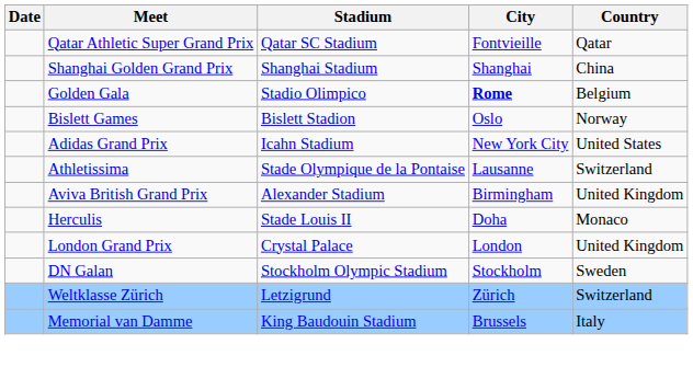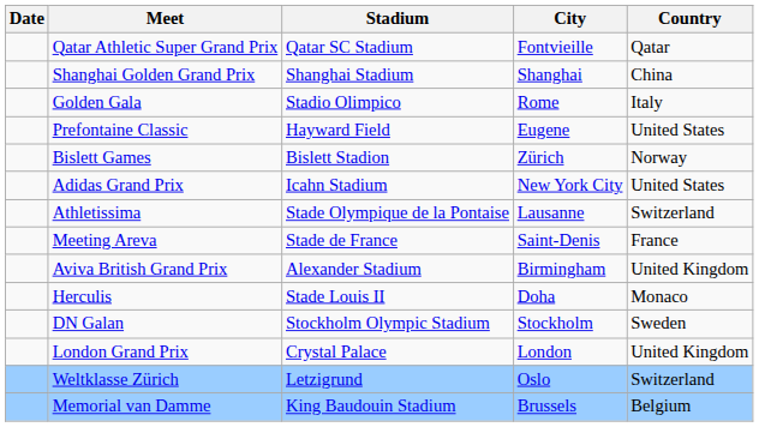 <table class="wikitable sortable">
 <tr style="background:#efefef;">
 <th>Date</th>
 <th>Meet</th>
 <th>Stadium</th>
 <th>City</th>
 <th>Country</th>
 </tr>
 <tr>
 <td></td>
 <td><a href='#'>Qatar Athletic Super Grand Prix</a></td>
 <td><a href='#'>Qatar SC Stadium</a></td>
 <td><a href='#'>Fontvieille</a></td>
 <td>Qatar</td>
 </tr>
 <tr>
 <td></td>
 <td><a href='#'>Shanghai Golden Grand Prix</a></td>
 <td><a href='#'>Shanghai Stadium</a></td>
 <td><a href='#'>Shanghai</a></td>
 <td>China</td>
 </tr>
 <tr>
 <td></td>
 <td><a href='#'>Golden Gala</a></td>
 <td><a href='#'>Stadio Olimpico</a></td>
-<td><strong><a href='#'>Rome</a></strong></td>
-<td>Belgium</td>
+<td><a href='#'>Rome</a></td>
+<td>Italy</td>
+</tr>
+<tr>
+<td></td>
+<td><a href='#'>Prefontaine Classic</a></td>
+<td><a href='#'>Hayward Field</a></td>
+<td><a href='#'>Eugene</a></td>
+<td>United States</td>
 </tr>
 <tr>
 <td></td>
 <td><a href='#'>Bislett Games</a></td>
 <td><a href='#'>Bislett Stadion</a></td>
-<td><a href='#'>Oslo</a></td>
+<td><a href='#'>Zürich</a></td>
 <td>Norway</td>
 </tr>
 <tr>
 <td></td>
 <td><a href='#'>Adidas Grand Prix</a></td>
 <td><a href='#'>Icahn Stadium</a></td>
 <td><a href='#'>New York City</a></td>
 <td>United States</td>
 </tr>
 <tr>
 <td></td>
 <td><a href='#'>Athletissima</a></td>
 <td><a href='#'>Stade Olympique de la Pontaise</a></td>
 <td><a href='#'>Lausanne</a></td>
 <td>Switzerland</td>
 </tr>
 <tr>
 <td></td>
+<td><a href='#'>Meeting Areva</a></td>
+<td><a href='#'>Stade de France</a></td>
+<td><a href='#'>Saint-Denis</a></td>
+<td>France</td>
+</tr>
+<tr>
+<td></td>
 <td><a href='#'>Aviva British Grand Prix</a></td>
 <td><a href='#'>Alexander Stadium</a></td>
 <td><a href='#'>Birmingham</a></td>
 <td>United Kingdom</td>
 </tr>
 <tr>
 <td></td>
 <td><a href='#'>Herculis</a></td>
 <td><a href='#'>Stade Louis II</a></td>
 <td><a href='#'>Doha</a></td>
 <td>Monaco</td>
 </tr>
 <tr>
 <td></td>
+<td><a href='#'>DN Galan</a></td>
+<td><a href='#'>Stockholm Olympic Stadium</a></td>
+<td><a href='#'>Stockholm</a></td>
+<td>Sweden</td>
+</tr>
+<tr>
+<td></td>
 <td><a href='#'>London Grand Prix</a></td>
 <td><a href='#'>Crystal Palace</a></td>
 <td><a href='#'>London</a></td>
 <td>United Kingdom</td>
 </tr>
-<tr>
-<td></td>
-<td><a href='#'>DN Galan</a></td>
-<td><a href='#'>Stockholm Olympic Stadium</a></td>
-<td><a href='#'>Stockholm</a></td>
-<td>Sweden</td>
-</tr>
 <tr bgcolor=#9acdff>
 <td></td>
 <td><a href='#'>Weltklasse Zürich</a></td>
 <td><a href='#'>Letzigrund</a></td>
-<td><a href='#'>Zürich</a></td>
+<td><a href='#'>Oslo</a></td>
 <td>Switzerland</td>
 </tr>
 <tr bgcolor=#9acdff>
 <td></td>
 <td><a href='#'>Memorial van Damme</a></td>
 <td><a href='#'>King Baudouin Stadium</a></td>
 <td><a href='#'>Brussels</a></td>
-<td>Italy</td>
+<td>Belgium</td>
 </tr>
 </table>
